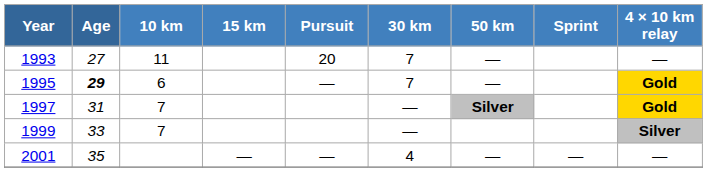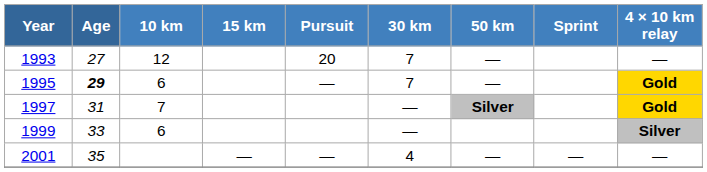 <table class="wikitable" style="font-size:95%; text-align:center; border:grey solid 1px; border-collapse:collapse; background:#ffffff;">
 <tr>
 <th style="background-color:#369; color:white; width:60px;"> Year </th>
 <th style="background-color:#369; color:white; width:40px;"> Age </th>
 <th style="background-color:#4180be; color:white; width:75px;"> 10 km </th>
 <th style="background-color:#4180be; color:white; width:75px;"> 15 km </th>
 <th style="background-color:#4180be; color:white; width:75px;"> Pursuit </th>
 <th style="background-color:#4180be; color:white; width:75px;"> 30 km </th>
 <th style="background-color:#4180be; color:white; width:75px;"> 50 km </th>
 <th style="background-color:#4180be; color:white; width:75px;"> Sprint </th>
 <th style="background-color:#4180be; color:white; width:75px;"> 4 × 10 km <br> relay </th>
 </tr>
 <tr>
 <td><a href='#'>1993</a></td>
 <td><em>27</em></td>
-<td>11</td>
+<td>12</td>
 <td></td>
 <td>20</td>
 <td>7</td>
 <td>—</td>
 <td></td>
 <td>—</td>
 </tr>
 <tr>
 <td><a href='#'>1995</a></td>
 <td><strong><em>29</em></strong></td>
 <td>6</td>
 <td></td>
 <td>—</td>
 <td>7</td>
 <td>—</td>
 <td></td>
 <td style="background:gold;"><strong>Gold</strong></td>
 </tr>
 <tr>
 <td><a href='#'>1997</a></td>
 <td><em>31</em></td>
 <td>7</td>
 <td></td>
 <td></td>
 <td>—</td>
 <td style="background:silver;"><strong>Silver</strong></td>
 <td></td>
 <td style="background:gold;"><strong>Gold</strong></td>
 </tr>
 <tr>
 <td><a href='#'>1999</a></td>
 <td><em>33</em></td>
-<td>7</td>
+<td>6</td>
 <td></td>
 <td></td>
 <td>—</td>
 <td></td>
 <td></td>
 <td style="background:silver;"><strong>Silver</strong></td>
 </tr>
 <tr>
 <td><a href='#'>2001</a></td>
 <td><em>35</em></td>
 <td></td>
 <td>—</td>
 <td>—</td>
 <td>4</td>
 <td>—</td>
 <td>—</td>
 <td>—</td>
 </tr>
 <tr>
 </tr>
 </table>
